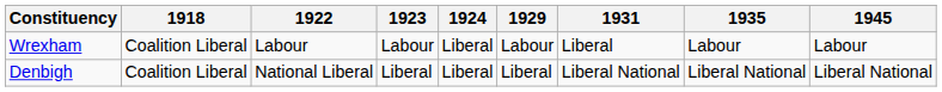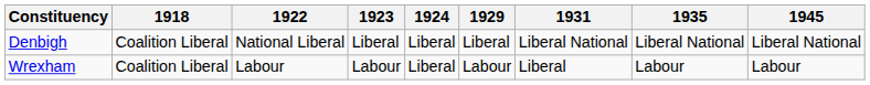 <table class="wikitable">
 <tr>
 <th>Constituency</th>
 <th>1918</th>
 <th>1922</th>
 <th>1923</th>
 <th>1924</th>
 <th>1929</th>
 <th>1931</th>
 <th>1935</th>
 <th>1945</th>
 </tr>
 <tr>
+<td><a href='#'>Denbigh</a></td>
+<td bgcolor=>Coalition Liberal</td>
+<td bgcolor=>National Liberal</td>
+<td bgcolor=>Liberal</td>
+<td bgcolor=>Liberal</td>
+<td bgcolor=>Liberal</td>
+<td bgcolor=>Liberal National</td>
+<td bgcolor=>Liberal National</td>
+<td bgcolor=>Liberal National</td>
+</tr>
+<tr>
 <td><a href='#'>Wrexham</a></td>
 <td bgcolor=>Coalition Liberal</td>
 <td bgcolor=>Labour</td>
 <td bgcolor=>Labour</td>
 <td bgcolor=>Liberal</td>
 <td bgcolor=>Labour</td>
 <td bgcolor=>Liberal</td>
 <td bgcolor=>Labour</td>
 <td bgcolor=>Labour</td>
 </tr>
-<tr>
-<td><a href='#'>Denbigh</a></td>
-<td bgcolor=>Coalition Liberal</td>
-<td bgcolor=>National Liberal</td>
-<td bgcolor=>Liberal</td>
-<td bgcolor=>Liberal</td>
-<td bgcolor=>Liberal</td>
-<td bgcolor=>Liberal National</td>
-<td bgcolor=>Liberal National</td>
-<td bgcolor=>Liberal National</td>
-</tr>
 </table>
